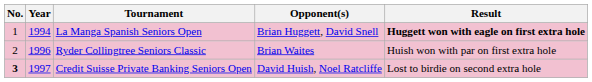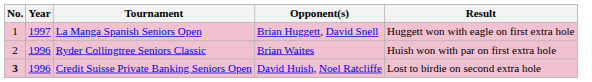 <table class="wikitable" style="font-size:95%;">
 <tr>
 <th>No.</th>
 <th>Year</th>
 <th>Tournament</th>
 <th>Opponent(s)</th>
 <th>Result</th>
 </tr>
 <tr style="background:#F2C1D1;">
 <td align=center>1</td>
-<td><a href='#'>1994</a></td>
+<td><a href='#'>1997</a></td>
 <td><a href='#'>La Manga Spanish Seniors Open</a></td>
 <td> <a href='#'>Brian Huggett</a>,  <a href='#'>David Snell</a></td>
-<td><strong>Huggett won with eagle on first extra hole</strong></td>
+<td>Huggett won with eagle on first extra hole</td>
 </tr>
 <tr style="background:#F2C1D1;">
 <td align=center>2</td>
 <td><a href='#'>1996</a></td>
 <td><a href='#'>Ryder Collingtree Seniors Classic</a></td>
 <td> <a href='#'>Brian Waites</a></td>
 <td>Huish won with par on first extra hole</td>
 </tr>
 <tr style="background:#F2C1D1;">
 <td align=center><strong>3</strong></td>
-<td><a href='#'>1997</a></td>
+<td><a href='#'>1996</a></td>
 <td><a href='#'>Credit Suisse Private Banking Seniors Open</a></td>
 <td> <a href='#'>David Huish</a>,  <a href='#'>Noel Ratcliffe</a></td>
 <td>Lost to birdie on second extra hole</td>
 </tr>
 </table>
